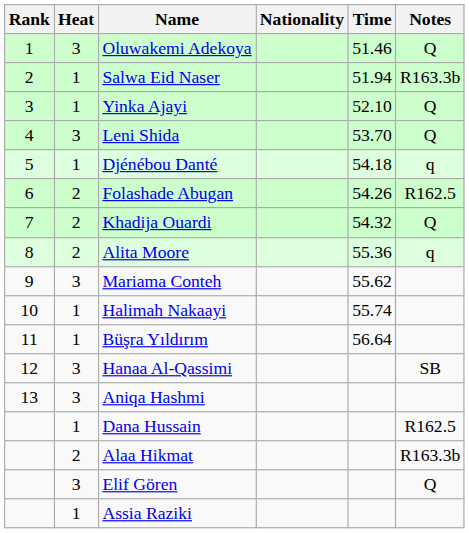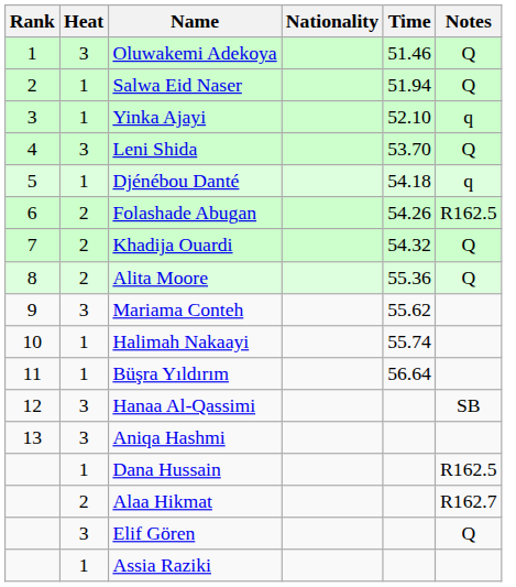 <table class="wikitable sortable" style="text-align:center;font-size:95%">
 <tr>
 <th>Rank</th>
 <th>Heat</th>
 <th>Name</th>
 <th>Nationality</th>
 <th>Time</th>
 <th>Notes</th>
 </tr>
 <tr bgcolor=ccffcc>
 <td>1</td>
 <td>3</td>
 <td align=left><a href='#'>Oluwakemi Adekoya</a></td>
 <td align=left></td>
 <td>51.46</td>
 <td>Q</td>
 </tr>
 <tr bgcolor=ccffcc>
 <td>2</td>
 <td>1</td>
 <td align=left><a href='#'>Salwa Eid Naser</a></td>
 <td align=left></td>
 <td>51.94</td>
-<td>R163.3b</td>
+<td>Q</td>
 </tr>
 <tr bgcolor=ccffcc>
 <td>3</td>
 <td>1</td>
 <td align=left><a href='#'>Yinka Ajayi</a></td>
 <td align=left></td>
 <td>52.10</td>
-<td>Q</td>
+<td>q</td>
 </tr>
 <tr bgcolor=ccffcc>
 <td>4</td>
 <td>3</td>
 <td align=left><a href='#'>Leni Shida</a></td>
 <td align=left></td>
 <td>53.70</td>
 <td>Q</td>
 </tr>
 <tr bgcolor=ddffdd>
 <td>5</td>
 <td>1</td>
 <td align=left><a href='#'>Djénébou Danté</a></td>
 <td align=left></td>
 <td>54.18</td>
 <td>q</td>
 </tr>
 <tr bgcolor=ccffcc>
 <td>6</td>
 <td>2</td>
 <td align=left><a href='#'>Folashade Abugan</a></td>
 <td align=left></td>
 <td>54.26</td>
 <td>R162.5</td>
 </tr>
 <tr bgcolor=ccffcc>
 <td>7</td>
 <td>2</td>
 <td align=left><a href='#'>Khadija Ouardi</a></td>
 <td align=left></td>
 <td>54.32</td>
 <td>Q</td>
 </tr>
 <tr bgcolor=ddffdd>
 <td>8</td>
 <td>2</td>
 <td align=left><a href='#'>Alita Moore</a></td>
 <td align=left></td>
 <td>55.36</td>
-<td>q</td>
+<td>Q</td>
 </tr>
 <tr>
 <td>9</td>
 <td>3</td>
 <td align=left><a href='#'>Mariama Conteh</a></td>
 <td align=left></td>
 <td>55.62</td>
 <td></td>
 </tr>
 <tr>
 <td>10</td>
 <td>1</td>
 <td align=left><a href='#'>Halimah Nakaayi</a></td>
 <td align=left></td>
 <td>55.74</td>
 <td></td>
 </tr>
 <tr>
 <td>11</td>
 <td>1</td>
 <td align=left><a href='#'>Büşra Yıldırım</a></td>
 <td align=left></td>
 <td>56.64</td>
 <td></td>
 </tr>
 <tr>
 <td>12</td>
 <td>3</td>
 <td align=left><a href='#'>Hanaa Al-Qassimi</a></td>
 <td align=left></td>
 <td></td>
 <td>SB</td>
 </tr>
 <tr>
 <td>13</td>
 <td>3</td>
 <td align=left><a href='#'>Aniqa Hashmi</a></td>
 <td align=left></td>
 <td></td>
 <td></td>
 </tr>
 <tr>
 <td></td>
 <td>1</td>
 <td align=left><a href='#'>Dana Hussain</a></td>
 <td align=left></td>
 <td></td>
 <td>R162.5</td>
 </tr>
 <tr>
 <td></td>
 <td>2</td>
 <td align=left><a href='#'>Alaa Hikmat</a></td>
 <td align=left></td>
 <td></td>
-<td>R163.3b</td>
+<td>R162.7</td>
 </tr>
 <tr>
 <td></td>
 <td>3</td>
 <td align=left><a href='#'>Elif Gören</a></td>
 <td align=left></td>
 <td></td>
 <td>Q</td>
 </tr>
 <tr>
 <td></td>
 <td>1</td>
 <td align=left><a href='#'>Assia Raziki</a></td>
 <td align=left></td>
 <td></td>
 <td></td>
 </tr>
 </table>
